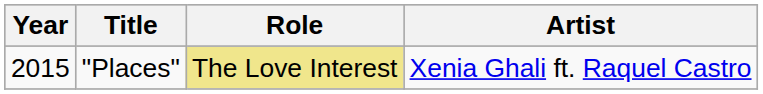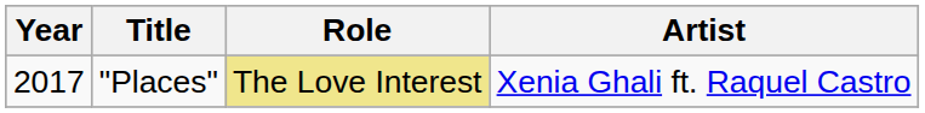 <table class="wikitable">
 <tr>
 <th>Year</th>
 <th>Title</th>
 <th>Role</th>
 <th>Artist</th>
 </tr>
 <tr>
-<td>2015</td>
+<td>2017</td>
 <td>"Places"</td>
 <td style="background: khaki;">The Love Interest</td>
 <td><a href='#'>Xenia Ghali</a> ft. <a href='#'>Raquel Castro</a></td>
 </tr>
 </table>
